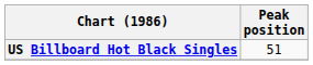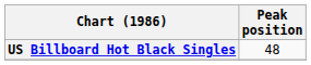 <table class="wikitable sortable plainrowheaders" style="text-align:center">
 <tr>
 <th scope="col">Chart (1986)</th>
 <th scope="col">Peak<br>position</th>
 </tr>
 <tr>
 <th scope="row">US <a href='#'>Billboard Hot Black Singles</a></th>
-<td style="text-align:center;">51</td>
+<td style="text-align:center;">48</td>
 </tr>
 <tr>
 </tr>
 </table>
